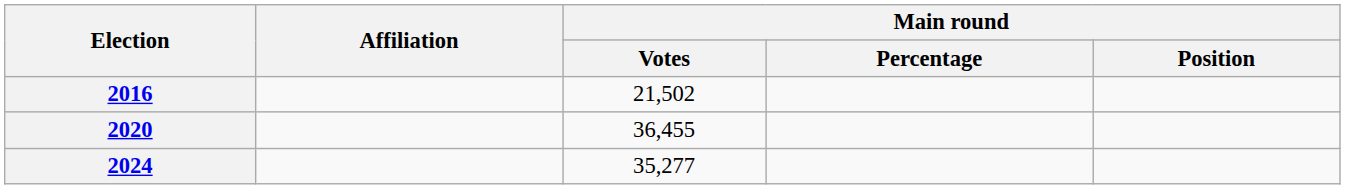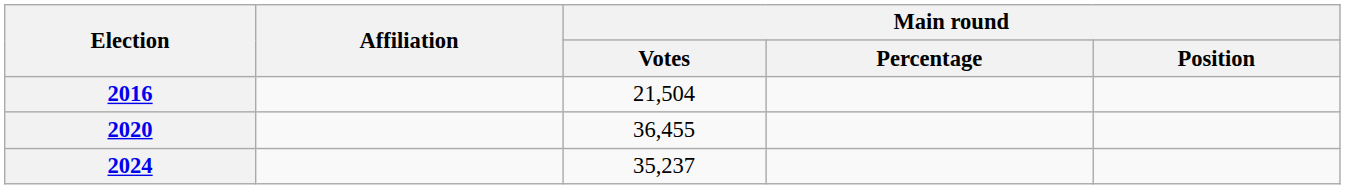 <table class=wikitable width=75%>
 <tr>
 <th rowspan=2>Election</th>
 <th rowspan=2>Affiliation</th>
 <th colspan=3>Main round</th>
 </tr>
 <tr>
 <th>Votes</th>
 <th>Percentage</th>
 <th>Position</th>
 </tr>
 <tr align=center>
 <th><a href='#'>2016</a></th>
 <td></td>
-<td>21,502</td>
+<td>21,504</td>
 <td></td>
 <td></td>
 </tr>
 <tr align=center>
 <th><a href='#'>2020</a></th>
 <td></td>
 <td>36,455</td>
 <td></td>
 <td></td>
 </tr>
 <tr align=center>
 <th><a href='#'>2024</a></th>
 <td></td>
-<td>35,277</td>
+<td>35,237</td>
 <td></td>
 <td></td>
 </tr>
 </table>
